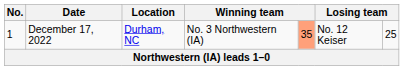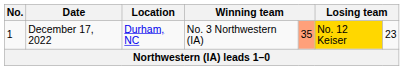 <table class="wikitable">
 <tr>
 <th>No.</th>
 <th>Date</th>
 <th>Location</th>
 <th colspan="2">Winning team</th>
 <th colspan="2">Losing team</th>
 </tr>
 <tr>
 <td>1</td>
 <td>December 17, 2022</td>
 <td><a href='#'>Durham, NC</a></td>
 <td>No. 3 Northwestern (IA)</td>
 <td style="background: lightsalmon;">35</td>
-<td>No. 12 Keiser</td>
-<td>25</td>
+<td style="background: gold;">No. 12 Keiser</td>
+<td>23</td>
 </tr>
 <tr>
 <th colspan="7">Northwestern (IA) leads 1–0</th>
 </tr>
 </table>
